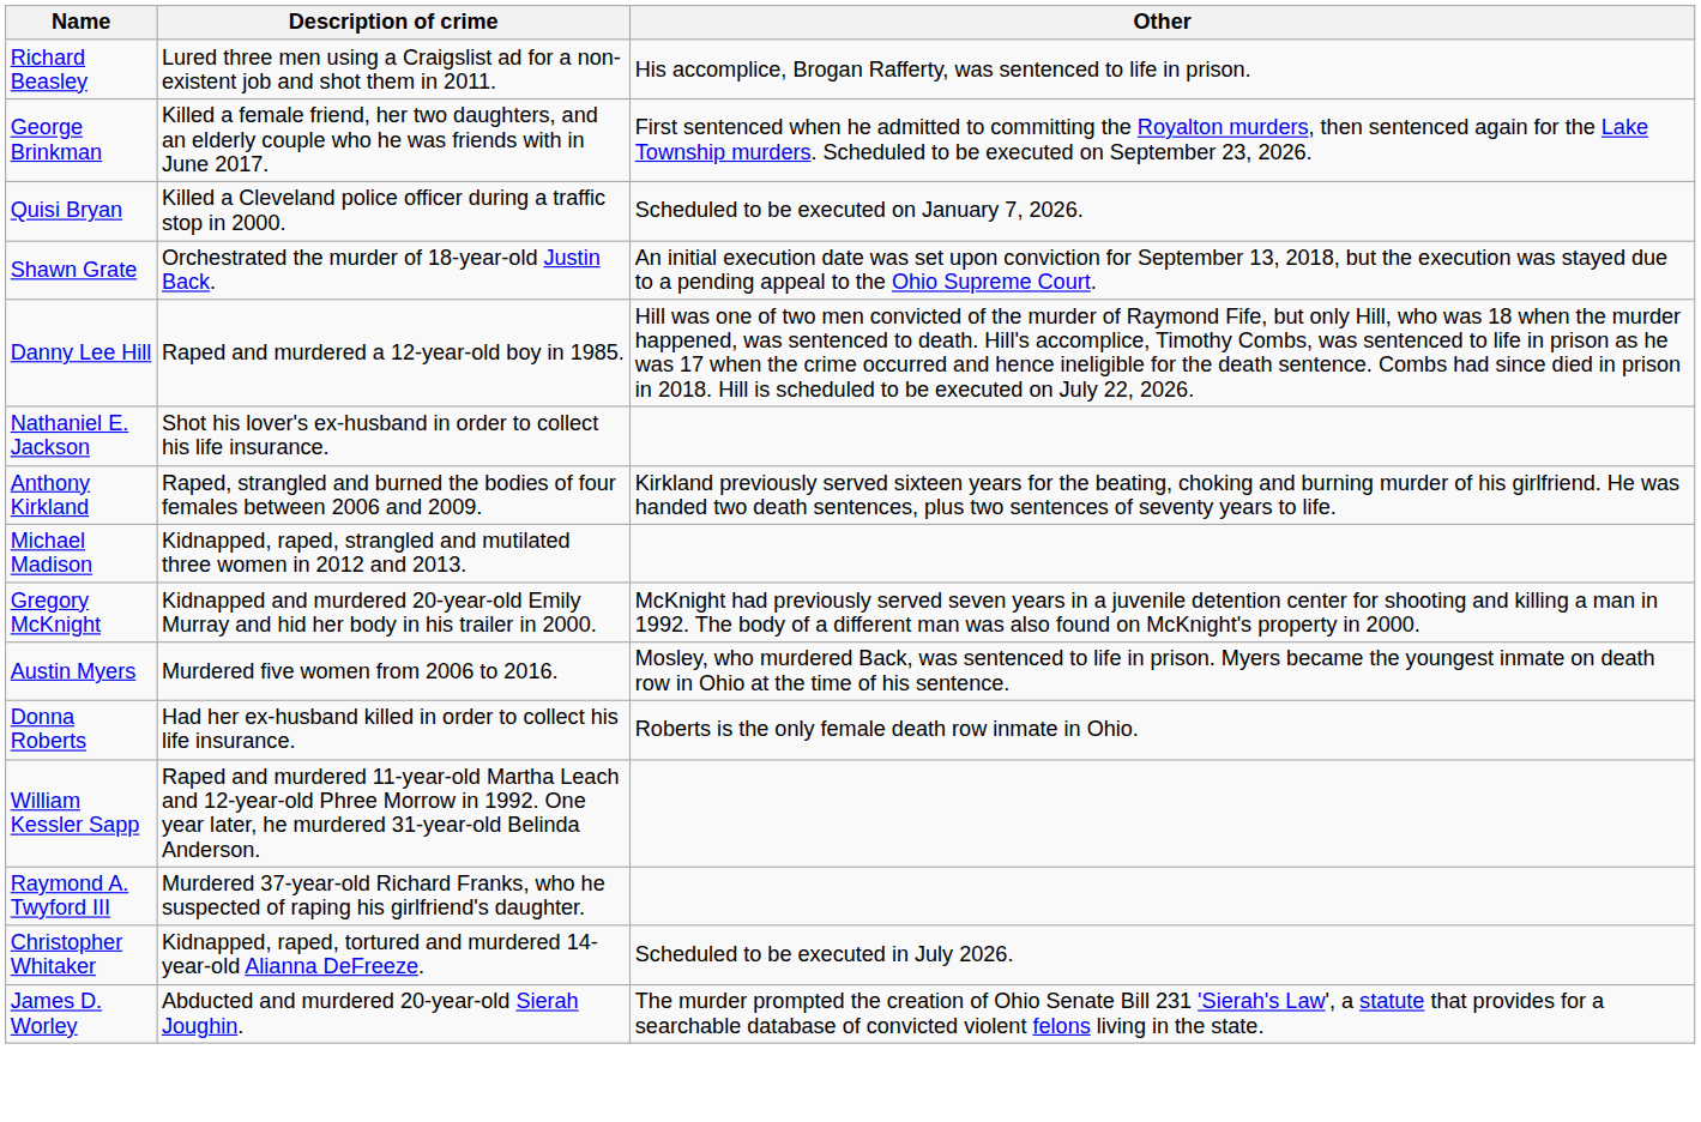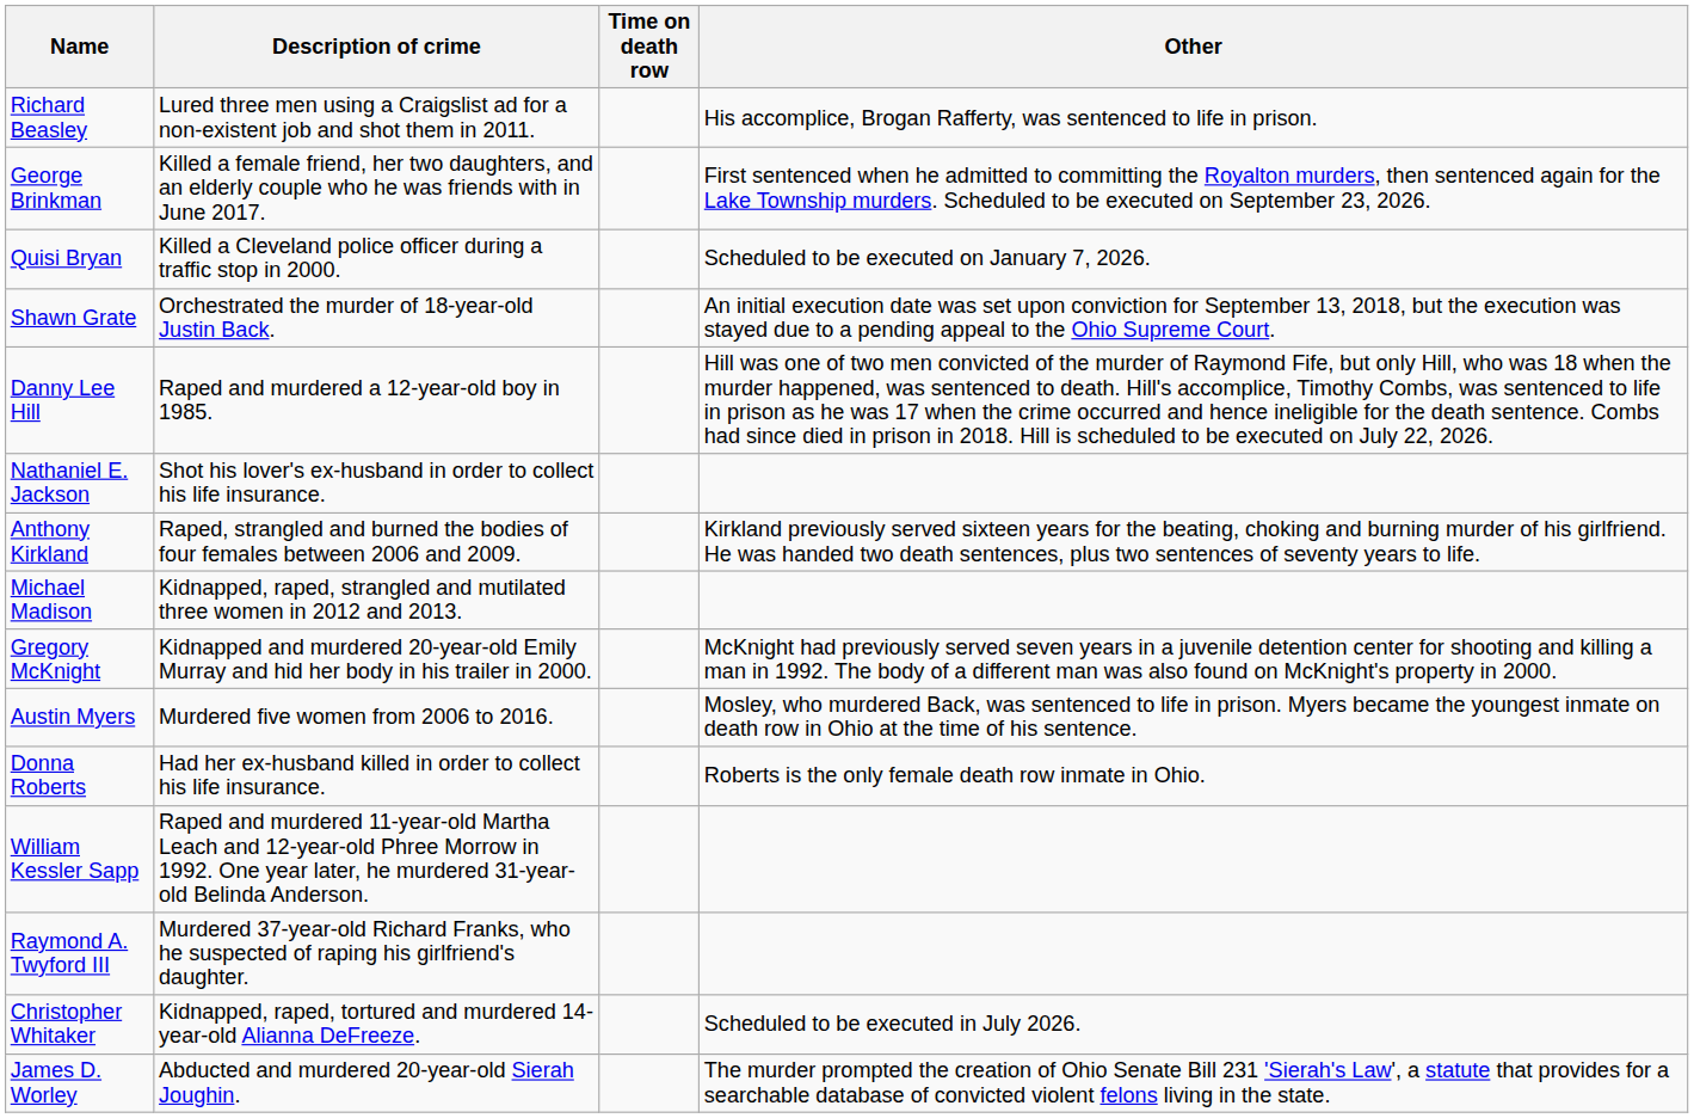 <table class="wikitable sortable">
 <tr>
 <th>Name</th>
 <th>Description of crime</th>
+<th>Time on death row</th>
 <th>Other</th>
 </tr>
 <tr>
 <td><a href='#'>Richard Beasley</a></td>
 <td>Lured three men using a Craigslist ad for a non-existent job and shot them in 2011.</td>
+<td></td>
 <td>His accomplice, Brogan Rafferty, was sentenced to life in prison.</td>
 </tr>
 <tr>
 <td><a href='#'>George Brinkman</a></td>
 <td>Killed a female friend, her two daughters, and an elderly couple who he was friends with in June 2017.</td>
+<td></td>
 <td>First sentenced when he admitted to committing the <a href='#'>Royalton murders</a>, then sentenced again for the <a href='#'>Lake Township murders</a>. Scheduled to be executed on September 23, 2026.</td>
 </tr>
 <tr>
 <td><a href='#'>Quisi Bryan</a></td>
 <td>Killed a Cleveland police officer during a traffic stop in 2000.</td>
+<td></td>
 <td>Scheduled to be executed on January 7, 2026.</td>
 </tr>
 <tr>
 <td><a href='#'>Shawn Grate</a></td>
 <td>Orchestrated the murder of 18-year-old <a href='#'>Justin Back</a>.</td>
+<td></td>
 <td>An initial execution date was set upon conviction for September 13, 2018, but the execution was stayed due to a pending appeal to the <a href='#'>Ohio Supreme Court</a>.</td>
 </tr>
 <tr>
 <td><a href='#'>Danny Lee Hill</a></td>
 <td>Raped and murdered a 12-year-old boy in 1985.</td>
+<td></td>
 <td>Hill was one of two men convicted of the murder of Raymond Fife, but only Hill, who was 18 when the murder happened, was sentenced to death. Hill's accomplice, Timothy Combs, was sentenced to life in prison as he was 17 when the crime occurred and hence ineligible for the death sentence. Combs had since died in prison in 2018. Hill is scheduled to be executed on July 22, 2026.</td>
 </tr>
 <tr>
 <td><a href='#'>Nathaniel E. Jackson</a></td>
 <td>Shot his lover's ex-husband in order to collect his life insurance.</td>
 <td></td>
+<td></td>
 </tr>
 <tr>
 <td><a href='#'>Anthony Kirkland</a></td>
 <td>Raped, strangled and burned the bodies of four females between 2006 and 2009.</td>
+<td></td>
 <td>Kirkland previously served sixteen years for the beating, choking and burning murder of his girlfriend. He was handed two death sentences, plus two sentences of seventy years to life.</td>
 </tr>
 <tr>
 <td><a href='#'>Michael Madison</a></td>
 <td>Kidnapped, raped, strangled and mutilated three women in 2012 and 2013.</td>
 <td></td>
+<td></td>
 </tr>
 <tr>
 <td><a href='#'>Gregory McKnight</a></td>
 <td>Kidnapped and murdered 20-year-old Emily Murray and hid her body in his trailer in 2000.</td>
+<td></td>
 <td>McKnight had previously served seven years in a juvenile detention center for shooting and killing a man in 1992. The body of a different man was also found on McKnight's property in 2000.</td>
 </tr>
 <tr>
 <td><a href='#'>Austin Myers</a></td>
 <td>Murdered five women from 2006 to 2016.</td>
+<td></td>
 <td>Mosley, who murdered Back, was sentenced to life in prison. Myers became the youngest inmate on death row in Ohio at the time of his sentence.</td>
 </tr>
 <tr>
 <td><a href='#'>Donna Roberts</a></td>
 <td>Had her ex-husband killed in order to collect his life insurance.</td>
+<td></td>
 <td>Roberts is the only female death row inmate in Ohio.</td>
 </tr>
 <tr>
 <td><a href='#'>William Kessler Sapp</a></td>
 <td>Raped and murdered 11-year-old Martha Leach and 12-year-old Phree Morrow in 1992. One year later, he murdered 31-year-old Belinda Anderson.</td>
 <td></td>
+<td></td>
 </tr>
 <tr>
 <td><a href='#'>Raymond A. Twyford III</a></td>
 <td>Murdered 37-year-old Richard Franks, who he suspected of raping his girlfriend's daughter.</td>
 <td></td>
+<td></td>
 </tr>
 <tr>
 <td><a href='#'>Christopher Whitaker</a></td>
 <td>Kidnapped, raped, tortured and murdered 14-year-old <a href='#'>Alianna DeFreeze</a>.</td>
+<td></td>
 <td>Scheduled to be executed in July 2026.</td>
 </tr>
 <tr>
 <td><a href='#'>James D. Worley</a></td>
 <td>Abducted and murdered 20-year-old <a href='#'>Sierah Joughin</a>.</td>
+<td></td>
 <td>The murder prompted the creation of Ohio Senate Bill 231 <a href='#'>'Sierah's Law</a>', a <a href='#'>statute</a> that provides for a searchable database of convicted violent <a href='#'>felons</a> living in the state.</td>
 </tr>
 </table>
